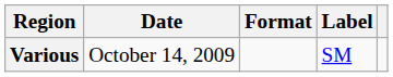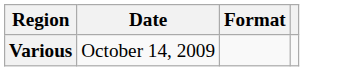 <table class="wikitable plainrowheaders">
 <tr>
 <th scope="col">Region</th>
 <th scope="col">Date</th>
 <th scope="col">Format</th>
-<th scope="col">Label</th>
 <th scope="col"></th>
 </tr>
 <tr>
 <th scope="row">Various</th>
 <td>October 14, 2009</td>
 <td></td>
-<td><a href='#'>SM</a></td>
 <td style="text-align:center"></td>
 </tr>
 </table>
